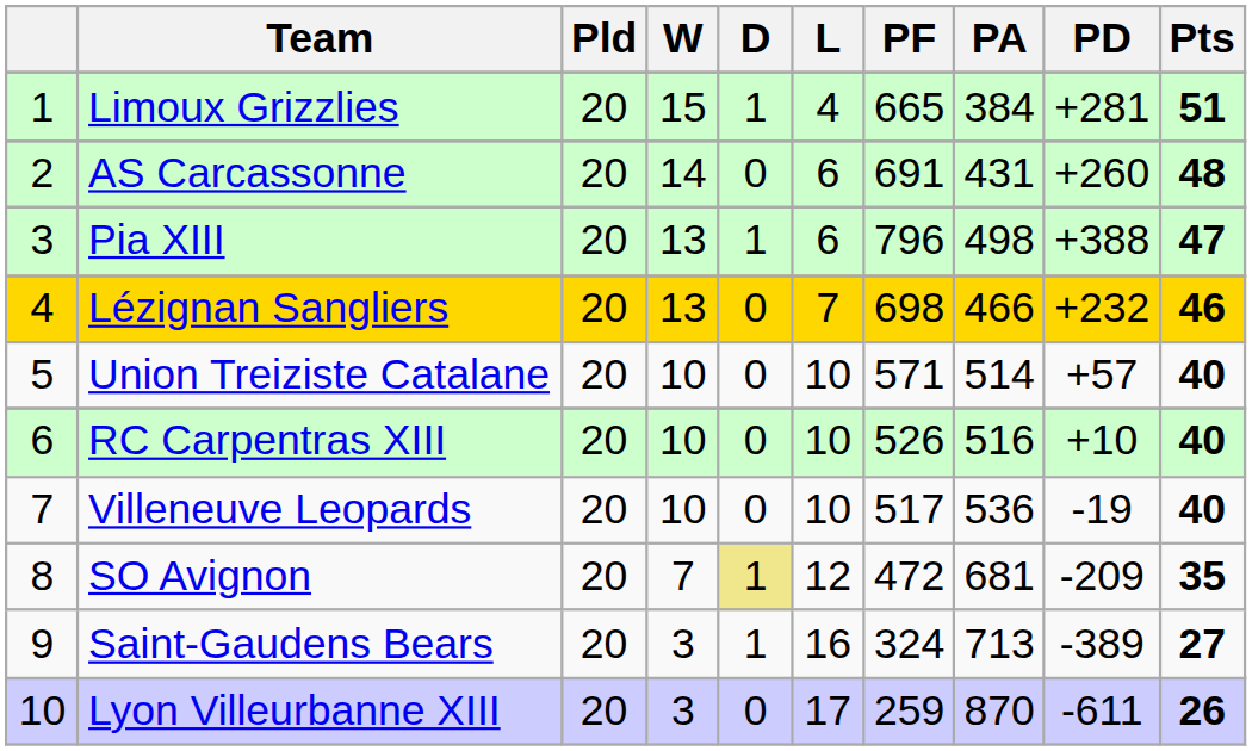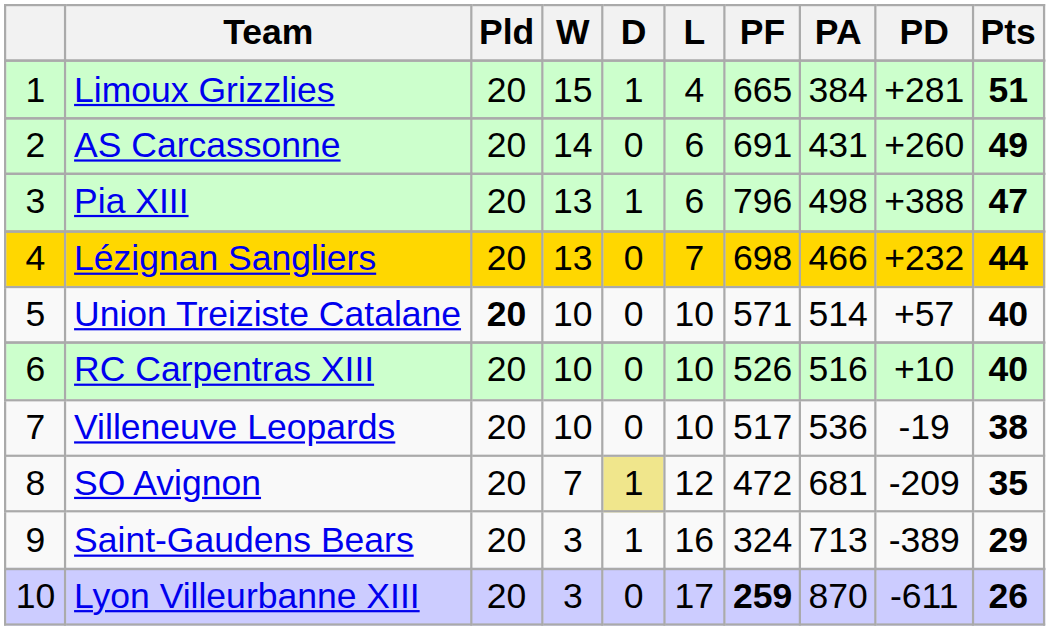 <table class="wikitable" style="text-align:center;">
 <tr>
 <th width=20 abbr="Position"></th>
 <th width=175>Team</th>
 <th width=20 abbr="Played">Pld</th>
 <th width=20 abbr="Won">W</th>
 <th width=20 abbr="Drawn">D</th>
 <th width=20 abbr="Lost">L</th>
 <th width=20 abbr="Points for">PF</th>
 <th width=20 abbr="Points against">PA</th>
 <th width=20 abbr="Points difference">PD</th>
 <th width=20 abbr="Points">Pts</th>
 </tr>
 <tr>
 </tr>
 <tr style="background: #ccffcc;">
 <td>1</td>
 <td style="text-align:left;"> <a href='#'>Limoux Grizzlies</a></td>
 <td>20</td>
 <td>15</td>
 <td>1</td>
 <td>4</td>
 <td>665</td>
 <td>384</td>
 <td>+281</td>
 <td><strong>51</strong></td>
 </tr>
 <tr>
 </tr>
 <tr style="background: #ccffcc;">
 <td>2</td>
 <td style="text-align:left;"> <a href='#'>AS Carcassonne</a></td>
 <td>20</td>
 <td>14</td>
 <td>0</td>
 <td>6</td>
 <td>691</td>
 <td>431</td>
 <td>+260</td>
-<td><strong>48</strong></td>
+<td><strong>49</strong></td>
 </tr>
 <tr>
 </tr>
 <tr style="background: #ccffcc;">
 <td>3</td>
 <td style="text-align:left;"> <a href='#'>Pia XIII</a></td>
 <td>20</td>
 <td>13</td>
 <td>1</td>
 <td>6</td>
 <td>796</td>
 <td>498</td>
 <td>+388</td>
 <td><strong>47</strong></td>
 </tr>
 <tr>
 </tr>
 <tr style="background:gold;">
 <td>4</td>
 <td style="text-align:left;"> <a href='#'>Lézignan Sangliers</a></td>
 <td>20</td>
 <td>13</td>
 <td>0</td>
 <td>7</td>
 <td>698</td>
 <td>466</td>
 <td>+232</td>
-<td><strong>46</strong></td>
+<td><strong>44</strong></td>
 </tr>
 <tr>
 <td>5</td>
 <td style="text-align:left;"> <a href='#'>Union Treiziste Catalane</a></td>
-<td>20</td>
+<td><strong>20</strong></td>
 <td>10</td>
 <td>0</td>
 <td>10</td>
 <td>571</td>
 <td>514</td>
 <td>+57</td>
 <td><strong>40</strong></td>
 </tr>
 <tr>
 </tr>
 <tr style="background: #ccffcc;">
 <td>6</td>
 <td style="text-align:left;"> <a href='#'>RC Carpentras XIII</a></td>
 <td>20</td>
 <td>10</td>
 <td>0</td>
 <td>10</td>
 <td>526</td>
 <td>516</td>
 <td>+10</td>
 <td><strong>40</strong></td>
 </tr>
 <tr>
 <td>7</td>
 <td style="text-align:left;"> <a href='#'>Villeneuve Leopards</a></td>
 <td>20</td>
 <td>10</td>
 <td>0</td>
 <td>10</td>
 <td>517</td>
 <td>536</td>
 <td>-19</td>
-<td><strong>40</strong></td>
+<td><strong>38</strong></td>
 </tr>
 <tr>
 <td>8</td>
 <td style="text-align:left;"> <a href='#'>SO Avignon</a></td>
 <td>20</td>
 <td>7</td>
 <td style="background: khaki;">1</td>
 <td>12</td>
 <td>472</td>
 <td>681</td>
 <td>-209</td>
 <td><strong>35</strong></td>
 </tr>
 <tr>
 <td>9</td>
 <td style="text-align:left"> <a href='#'>Saint-Gaudens Bears</a></td>
 <td>20</td>
 <td>3</td>
 <td>1</td>
 <td>16</td>
 <td>324</td>
 <td>713</td>
 <td>-389</td>
-<td><strong>27</strong></td>
+<td><strong>29</strong></td>
 </tr>
 <tr>
 </tr>
 <tr style="background: #ccccff;">
 <td>10</td>
 <td style="text-align:left;"> <a href='#'>Lyon Villeurbanne XIII</a></td>
 <td>20</td>
 <td>3</td>
 <td>0</td>
 <td>17</td>
-<td>259</td>
+<td><strong>259</strong></td>
 <td>870</td>
 <td>-611</td>
 <td><strong>26</strong></td>
 </tr>
 </table>
